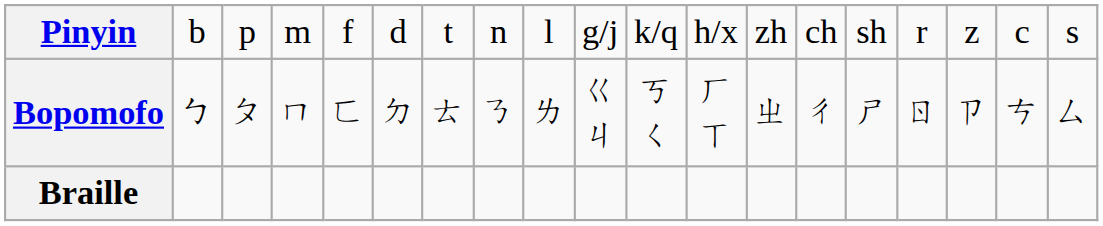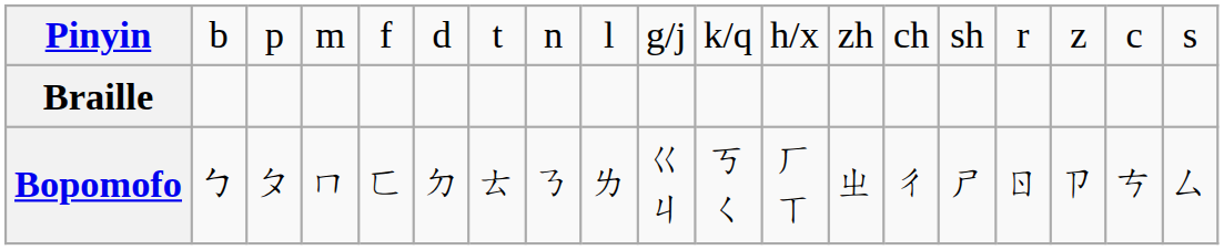 <table class="wikitable" style="text-align:center">
 <tr>
 <th><a href='#'>Pinyin</a></th>
 <td>b</td>
 <td>p</td>
 <td>m</td>
 <td>f</td>
 <td>d</td>
 <td>t</td>
 <td>n</td>
 <td>l</td>
 <td>g/j</td>
 <td>k/q</td>
 <td>h/x</td>
 <td>zh</td>
 <td>ch</td>
 <td>sh</td>
 <td>r</td>
 <td>z</td>
 <td>c</td>
 <td>s</td>
 </tr>
 <tr>
+<th>Braille</th>
+<td></td>
+<td></td>
+<td></td>
+<td></td>
+<td></td>
+<td></td>
+<td></td>
+<td></td>
+<td></td>
+<td></td>
+<td></td>
+<td></td>
+<td></td>
+<td></td>
+<td></td>
+<td></td>
+<td></td>
+<td></td>
+</tr>
+<tr>
 <th><a href='#'>Bopomofo</a></th>
 <td>ㄅ</td>
 <td>ㄆ</td>
 <td>ㄇ</td>
 <td>ㄈ</td>
 <td>ㄉ</td>
 <td>ㄊ</td>
 <td>ㄋ</td>
 <td>ㄌ</td>
 <td>ㄍ<br>ㄐ</td>
 <td>ㄎ<br>ㄑ</td>
 <td>ㄏ<br>ㄒ</td>
 <td>ㄓ</td>
 <td>ㄔ</td>
 <td>ㄕ</td>
 <td>ㄖ</td>
 <td>ㄗ</td>
 <td>ㄘ</td>
 <td>ㄙ</td>
 </tr>
-<tr>
-<th>Braille</th>
-<td></td>
-<td></td>
-<td></td>
-<td></td>
-<td></td>
-<td></td>
-<td></td>
-<td></td>
-<td></td>
-<td></td>
-<td></td>
-<td></td>
-<td></td>
-<td></td>
-<td></td>
-<td></td>
-<td></td>
-<td></td>
-</tr>
 </table>
